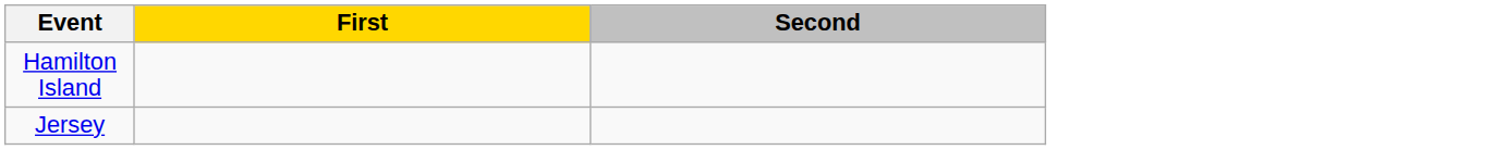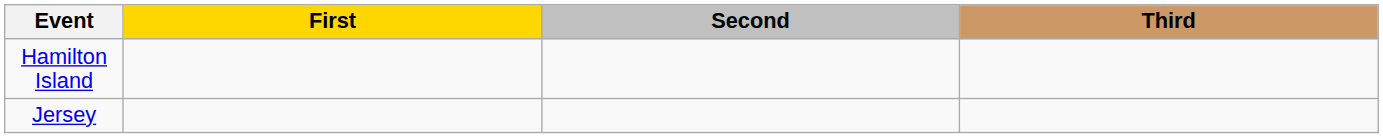 <table class="wikitable" style="text-align:center">
 <tr>
 <th width="80">Event</th>
 <th width="300" style="background-color:gold">First</th>
 <th width="300" style="background-color:silver">Second</th>
+<th width="300" style="background-color:#cc9966">Third</th>
 </tr>
 <tr>
 <td align="center"><a href='#'>Hamilton Island</a></td>
+<td></td>
 <td></td>
 <td></td>
 </tr>
 <tr>
 <td align="center"><a href='#'>Jersey</a></td>
 <td></td>
 <td></td>
+<td></td>
 </tr>
 </table>
